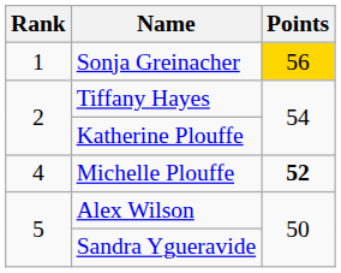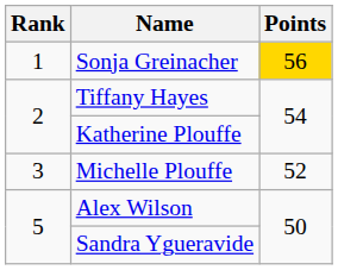 <table class=wikitable>
 <tr>
 <th>Rank</th>
 <th>Name</th>
 <th>Points</th>
 </tr>
 <tr>
 <td align=center>1</td>
 <td> <a href='#'>Sonja Greinacher</a></td>
 <td align=center style="background: gold;">56</td>
 </tr>
 <tr>
 <td align=center rowspan=2>2</td>
 <td> <a href='#'>Tiffany Hayes</a></td>
 <td align=center rowspan=2>54</td>
 </tr>
 <tr>
 <td> <a href='#'>Katherine Plouffe</a></td>
 </tr>
 <tr>
-<td align=center>4</td>
+<td align=center>3</td>
 <td> <a href='#'>Michelle Plouffe</a></td>
-<td align=center><strong>52</strong></td>
+<td align=center>52</td>
 </tr>
 <tr>
 <td align=center rowspan=2>5</td>
 <td> <a href='#'>Alex Wilson</a></td>
 <td align=center rowspan=2>50</td>
 </tr>
 <tr>
 <td> <a href='#'>Sandra Ygueravide</a></td>
 </tr>
 </table>
